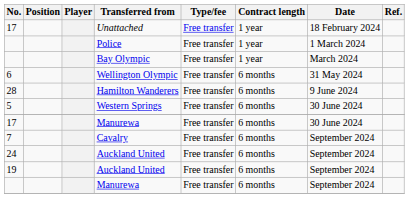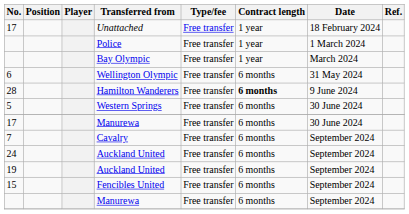 <table class="wikitable plainrowheaders sortable" style="text-align:center; text-align:left">
 <tr>
 <th scope="col">No.</th>
 <th scope="col">Position</th>
 <th scope="col">Player</th>
 <th scope="col">Transferred from</th>
 <th scope="col">Type/fee</th>
 <th scope="col">Contract length</th>
 <th scope="col">Date</th>
 <th class="unsortable" scope="col">Ref.</th>
 </tr>
 <tr>
 <td>17</td>
 <td></td>
 <th scope="row"> </th>
 <td><em>Unattached</em></td>
 <td><a href='#'>Free transfer</a></td>
 <td>1 year</td>
 <td>18 February 2024</td>
 <td></td>
 </tr>
 <tr>
 <td></td>
 <td></td>
 <th scope="row"> </th>
 <td> <a href='#'>Police</a></td>
 <td>Free transfer</td>
 <td>1 year</td>
 <td>1 March 2024</td>
 <td></td>
 </tr>
 <tr>
 <td></td>
 <td></td>
 <th scope="row"> </th>
 <td> <a href='#'>Bay Olympic</a></td>
 <td>Free transfer</td>
 <td>1 year</td>
 <td>March 2024</td>
 <td></td>
 </tr>
 <tr>
 <td>6</td>
 <td></td>
 <th scope="row"> </th>
 <td> <a href='#'>Wellington Olympic</a></td>
 <td>Free transfer</td>
 <td>6 months</td>
 <td>31 May 2024</td>
 <td></td>
 </tr>
 <tr>
 <td>28</td>
 <td></td>
 <th scope="row"> </th>
 <td> <a href='#'>Hamilton Wanderers</a></td>
 <td>Free transfer</td>
-<td>6 months</td>
+<td><strong>6 months</strong></td>
 <td>9 June 2024</td>
 <td></td>
 </tr>
 <tr>
 <td>5</td>
 <td></td>
 <th scope="row"> </th>
 <td> <a href='#'>Western Springs</a></td>
 <td>Free transfer</td>
 <td>6 months</td>
 <td>30 June 2024</td>
 <td></td>
 </tr>
 <tr>
 </tr>
 <tr>
 <td>17</td>
 <td></td>
 <th scope="row"> </th>
 <td> <a href='#'>Manurewa</a></td>
 <td>Free transfer</td>
 <td>6 months</td>
 <td>30 June 2024</td>
 <td></td>
 </tr>
 <tr>
 <td>7</td>
 <td></td>
 <th scope="row"> </th>
 <td> <a href='#'>Cavalry</a></td>
 <td>Free transfer</td>
 <td>6 months</td>
 <td>September 2024</td>
 <td></td>
 </tr>
 <tr>
 <td>24</td>
 <td></td>
 <th scope="row"> </th>
 <td> <a href='#'>Auckland United</a></td>
 <td>Free transfer</td>
 <td>6 months</td>
 <td>September 2024</td>
 <td></td>
 </tr>
 <tr>
 <td>19</td>
 <td></td>
 <th scope="row"> </th>
 <td> <a href='#'>Auckland United</a></td>
 <td>Free transfer</td>
 <td>6 months</td>
 <td>September 2024</td>
 <td></td>
 </tr>
 <tr>
+<td>15</td>
+<td></td>
+<th scope="row"> </th>
+<td> <a href='#'>Fencibles United</a></td>
+<td>Free transfer</td>
+<td>6 months</td>
+<td>September 2024</td>
+<td></td>
+</tr>
+<tr>
 <td></td>
 <td></td>
 <th scope="row"> </th>
 <td> <a href='#'>Manurewa</a></td>
 <td>Free transfer</td>
 <td>6 months</td>
 <td>September 2024</td>
 <td></td>
 </tr>
 <tr>
 </tr>
 </table>
